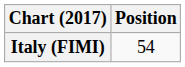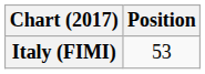 <table class="wikitable plainrowheaders" style="text-align:center;">
 <tr>
 <th>Chart (2017)</th>
 <th>Position</th>
 </tr>
 <tr>
 <th scope="row">Italy (FIMI)</th>
-<td>54</td>
+<td>53</td>
 </tr>
 </table>
